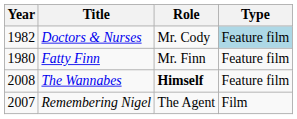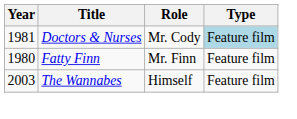 <table class="wikitable">
 <tr>
 <th>Year</th>
 <th>Title</th>
 <th>Role</th>
 <th>Type</th>
 </tr>
 <tr>
-<td>1982</td>
+<td>1981</td>
 <td><em><a href='#'>Doctors & Nurses</a></em></td>
 <td>Mr. Cody</td>
 <td style="background: lightblue;">Feature film </td>
 </tr>
 <tr>
 <td>1980</td>
 <td><em><a href='#'>Fatty Finn</a></em></td>
 <td>Mr. Finn</td>
 <td>Feature film </td>
 </tr>
 <tr>
-<td>2008</td>
+<td>2003</td>
 <td><em><a href='#'>The Wannabes</a></em></td>
-<td><strong>Himself</strong></td>
+<td>Himself</td>
 <td>Feature film </td>
 </tr>
-<tr>
-<td>2007</td>
-<td><em>Remembering Nigel</em></td>
-<td>The Agent</td>
-<td>Film </td>
-</tr>
 </table>
